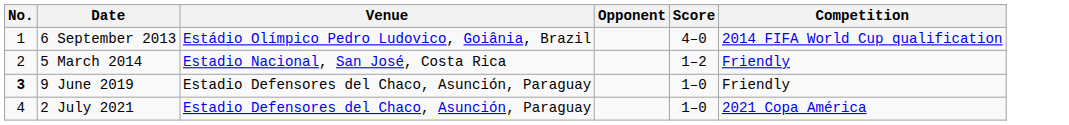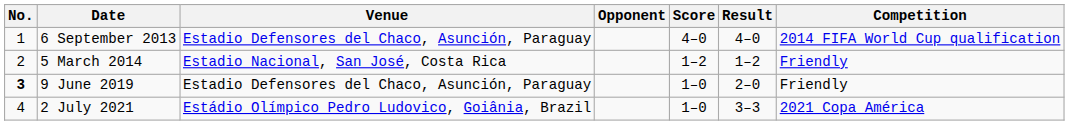 <table class="wikitable sortable">
 <tr>
 <th scope="col">No.</th>
 <th scope="col">Date</th>
 <th scope="col">Venue</th>
 <th scope="col">Opponent</th>
 <th scope="col">Score</th>
+<th scope="col">Result</th>
 <th scope="col">Competition</th>
 </tr>
 <tr>
 <td align="center">1</td>
 <td>6 September 2013</td>
-<td><a href='#'>Estádio Olímpico Pedro Ludovico</a>, <a href='#'>Goiânia</a>, Brazil</td>
+<td><a href='#'>Estadio Defensores del Chaco</a>, <a href='#'>Asunción</a>, Paraguay</td>
 <td></td>
+<td align="center">4–0</td>
 <td align="center">4–0</td>
 <td><a href='#'>2014 FIFA World Cup qualification</a></td>
 </tr>
 <tr>
 <td align="center">2</td>
 <td>5 March 2014</td>
 <td><a href='#'>Estadio Nacional</a>, <a href='#'>San José</a>, Costa Rica</td>
 <td></td>
 <td align="center">1–2</td>
+<td align="center">1–2</td>
 <td><a href='#'>Friendly</a></td>
 </tr>
 <tr>
 <td align="center"><strong>3</strong></td>
 <td>9 June 2019</td>
 <td>Estadio Defensores del Chaco, Asunción, Paraguay</td>
 <td></td>
 <td align="center">1–0</td>
+<td align="center">2–0</td>
 <td>Friendly</td>
 </tr>
 <tr>
 <td align="center">4</td>
 <td>2 July 2021</td>
-<td><a href='#'>Estadio Defensores del Chaco</a>, <a href='#'>Asunción</a>, Paraguay</td>
+<td><a href='#'>Estádio Olímpico Pedro Ludovico</a>, <a href='#'>Goiânia</a>, Brazil</td>
 <td></td>
 <td align="center">1–0</td>
+<td align="center">3–3 </td>
 <td><a href='#'>2021 Copa América</a></td>
 </tr>
 </table>
